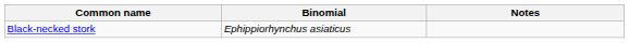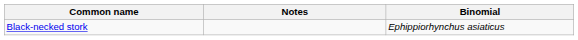 <table style="width:60%;" class="wikitable">
 <tr>
 <th width=35%>Common name</th>
+<th width=32%>Notes</th>
 <th width=33%>Binomial</th>
-<th width=32%>Notes</th>
 </tr>
 <tr>
 <td><a href='#'>Black-necked stork</a></td>
+<td></td>
 <td><em>Ephippiorhynchus asiaticus</em></td>
-<td></td>
 </tr>
 </table>
